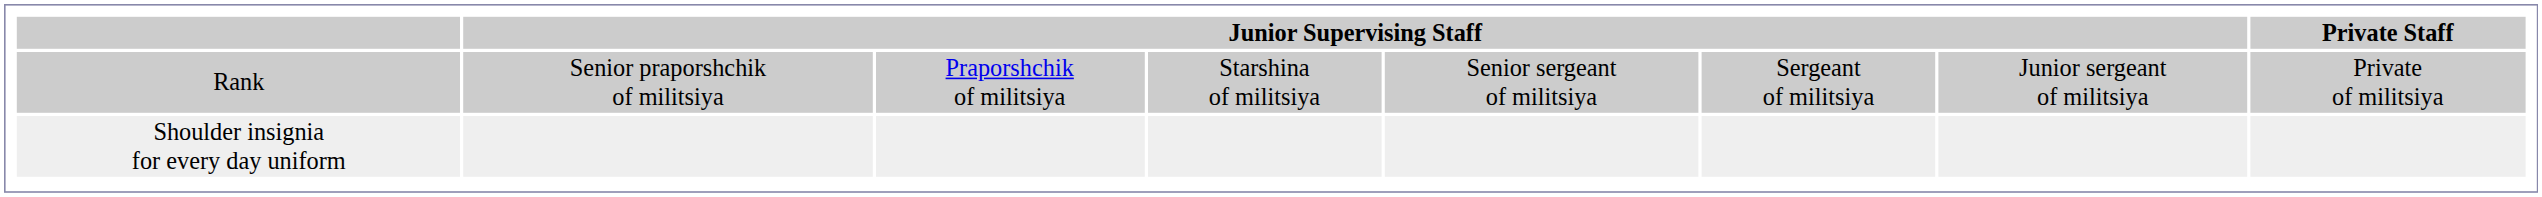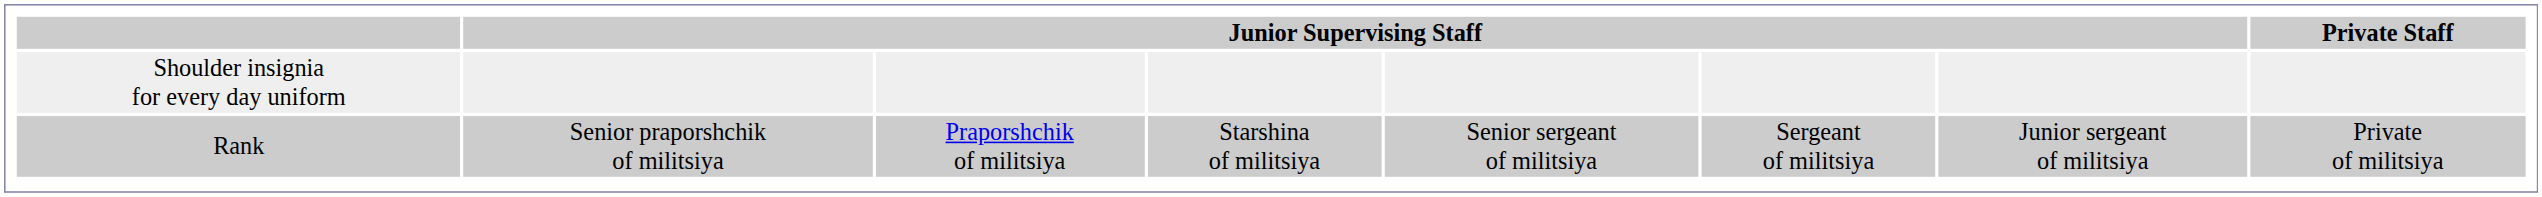 <table width="100%" style="border:1px solid #8888aa; background-color:white; padding:5px; font-size:95%; margin: 0px 12px 12px 0px; text-align:center;">
 <tr style="background:#cccccc;">
 <th></th>
 <th colspan="6">Junior Supervising Staff</th>
 <th>Private Staff</th>
+</tr>
+<tr style="background:#efefef;">
+<td>Shoulder insignia<br>for every day uniform</td>
+<td></td>
+<td></td>
+<td></td>
+<td></td>
+<td></td>
+<td></td>
+<td></td>
 </tr>
 <tr style="background:#cccccc;">
 <td>Rank</td>
 <td>Senior praporshchik<br>of militsiya</td>
 <td><a href='#'>Praporshchik</a><br>of militsiya</td>
 <td>Starshina<br>of militsiya</td>
 <td>Senior sergeant<br>of militsiya</td>
 <td>Sergeant<br>of militsiya</td>
 <td>Junior sergeant<br>of militsiya</td>
 <td>Private<br>of militsiya</td>
 </tr>
-<tr style="background:#efefef;">
-<td>Shoulder insignia<br>for every day uniform</td>
-<td></td>
-<td></td>
-<td></td>
-<td></td>
-<td></td>
-<td></td>
-<td></td>
-</tr>
 <tr>
 </tr>
 </table>
